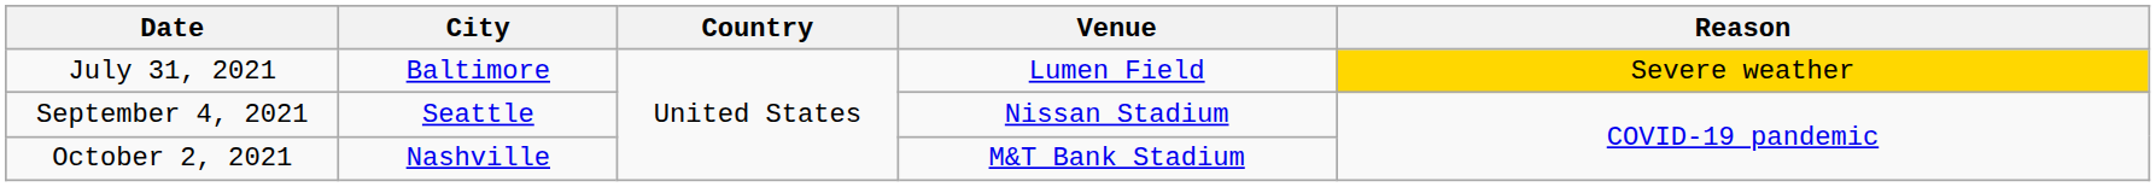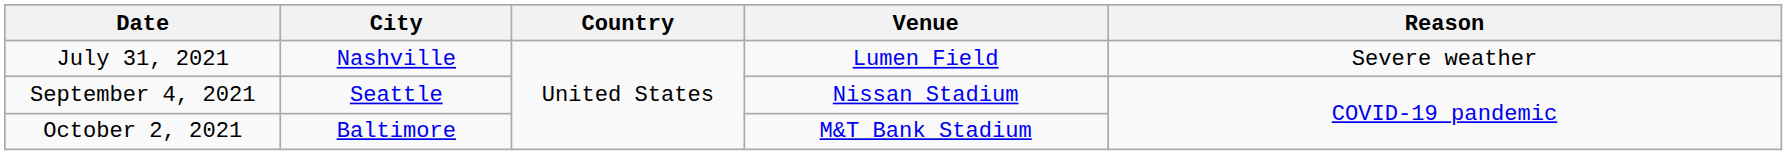 <table class="wikitable plainrowheaders" style="text-align:center;">
 <tr>
 <th scope="col" style="width:12em;">Date</th>
 <th scope="col" style="width:10em;">City</th>
 <th scope="col" style="width:10em;">Country</th>
 <th scope="col" style="width:16em;">Venue</th>
 <th scope="col" style="width:30em;">Reason</th>
 </tr>
 <tr>
 <td scope="row" style="text-align:center;">July 31, 2021</td>
-<td><a href='#'>Baltimore</a></td>
+<td><a href='#'>Nashville</a></td>
 <td rowspan="3">United States</td>
 <td><a href='#'>Lumen Field</a></td>
-<td style="background: gold;">Severe weather</td>
+<td>Severe weather</td>
 </tr>
 <tr>
 <td>September 4, 2021</td>
 <td><a href='#'>Seattle</a></td>
 <td><a href='#'>Nissan Stadium</a></td>
 <td rowspan="2"><a href='#'>COVID-19 pandemic</a></td>
 </tr>
 <tr>
 <td>October 2, 2021</td>
-<td><a href='#'>Nashville</a></td>
+<td><a href='#'>Baltimore</a></td>
 <td><a href='#'>M&T Bank Stadium</a></td>
 </tr>
 </table>
